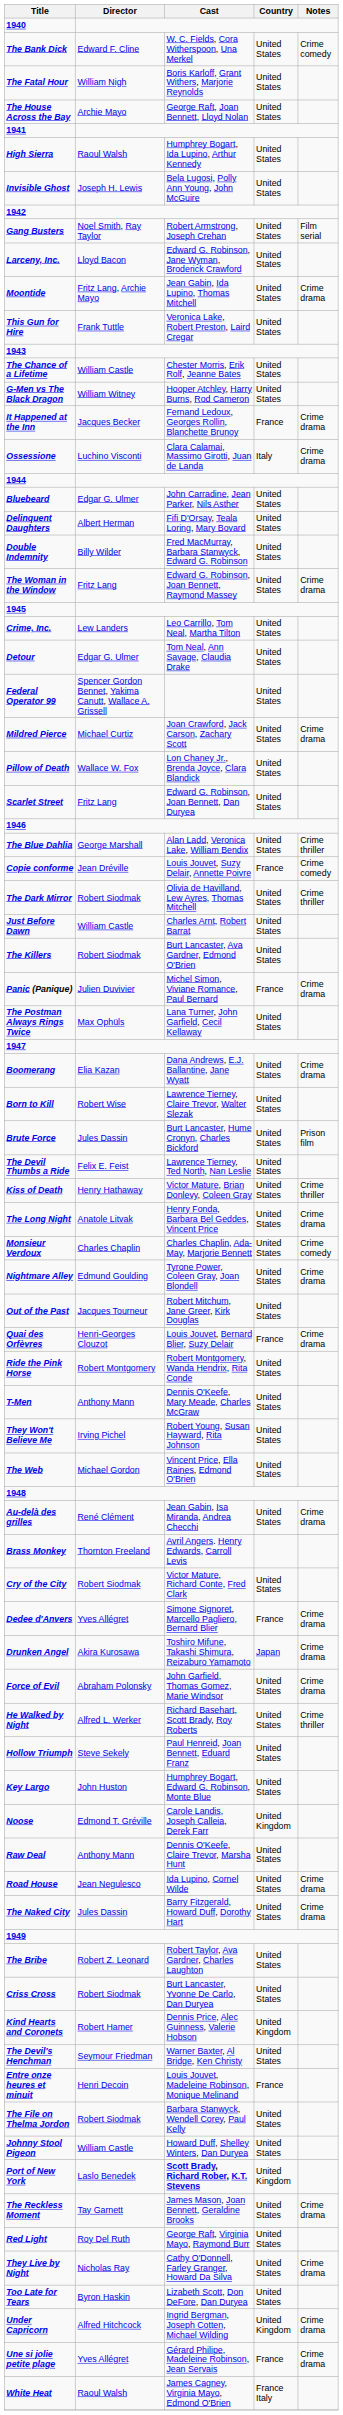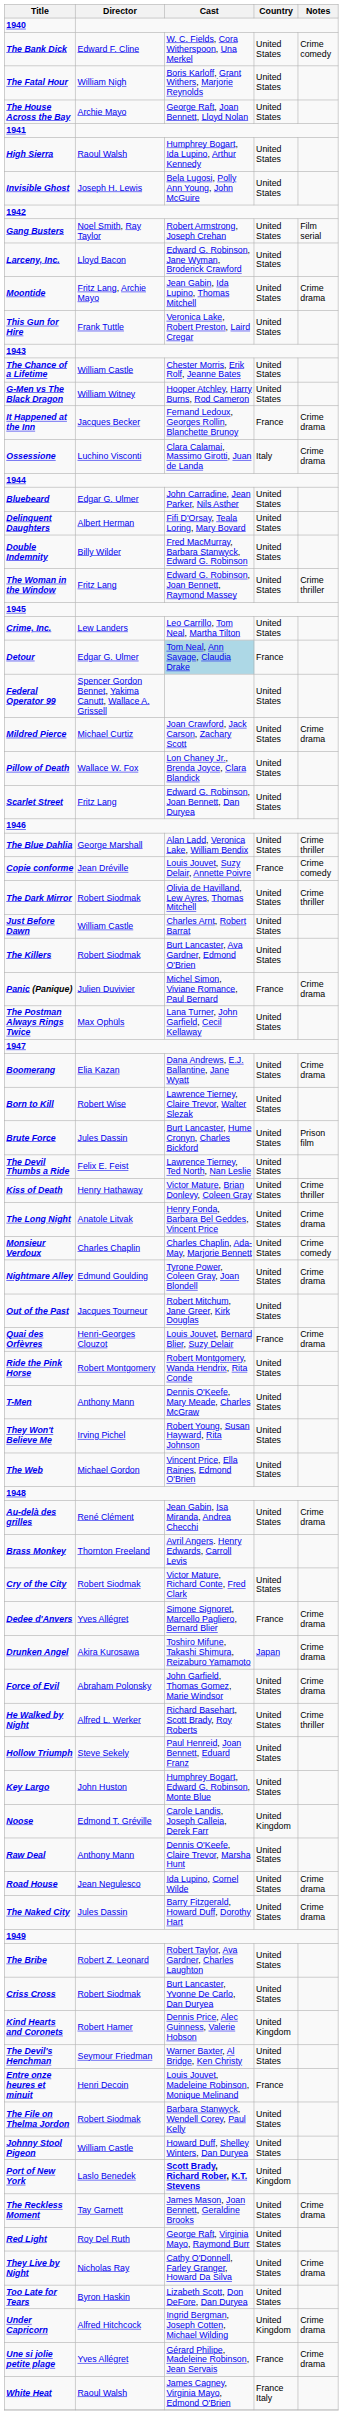 <table class="wikitable">
 <tr>
 <th>Title</th>
 <th>Director</th>
 <th>Cast</th>
 <th>Country</th>
 <th>Notes</th>
 </tr>
 <tr>
 <td><strong><a href='#'>1940</a></strong></td>
 </tr>
 <tr>
 <td><strong><em><a href='#'>The Bank Dick</a></em></strong></td>
 <td><a href='#'>Edward F. Cline</a></td>
 <td><a href='#'>W. C. Fields</a>, <a href='#'>Cora Witherspoon</a>, <a href='#'>Una Merkel</a></td>
 <td>United States</td>
 <td>Crime comedy</td>
 </tr>
 <tr>
 <td><strong><em><a href='#'>The Fatal Hour</a></em></strong></td>
 <td><a href='#'>William Nigh</a></td>
 <td><a href='#'>Boris Karloff</a>, <a href='#'>Grant Withers</a>, <a href='#'>Marjorie Reynolds</a></td>
 <td>United States</td>
 <td></td>
 </tr>
 <tr>
 <td><strong><em><a href='#'>The House Across the Bay</a></em></strong></td>
 <td><a href='#'>Archie Mayo</a></td>
 <td><a href='#'>George Raft</a>, <a href='#'>Joan Bennett</a>, <a href='#'>Lloyd Nolan</a></td>
 <td>United States</td>
 <td></td>
 </tr>
 <tr>
 <td><strong><a href='#'>1941</a></strong></td>
 </tr>
 <tr>
 <td><strong><em><a href='#'>High Sierra</a></em></strong></td>
 <td><a href='#'>Raoul Walsh</a></td>
 <td><a href='#'>Humphrey Bogart</a>, <a href='#'>Ida Lupino</a>, <a href='#'>Arthur Kennedy</a></td>
 <td>United States</td>
 <td></td>
 </tr>
 <tr>
 <td><strong><em><a href='#'>Invisible Ghost</a></em></strong></td>
 <td><a href='#'>Joseph H. Lewis</a></td>
 <td><a href='#'>Bela Lugosi</a>, <a href='#'>Polly Ann Young</a>, <a href='#'>John McGuire</a></td>
 <td>United States</td>
 <td></td>
 </tr>
 <tr>
 <td><strong><a href='#'>1942</a></strong></td>
 </tr>
 <tr>
 <td><strong><em><a href='#'>Gang Busters</a></em></strong></td>
 <td><a href='#'>Noel Smith</a>, <a href='#'>Ray Taylor</a></td>
 <td><a href='#'>Robert Armstrong</a>, <a href='#'>Joseph Crehan</a></td>
 <td>United States</td>
 <td>Film serial</td>
 </tr>
 <tr>
 <td><strong><em><a href='#'>Larceny, Inc.</a></em></strong></td>
 <td><a href='#'>Lloyd Bacon</a></td>
 <td><a href='#'>Edward G. Robinson</a>, <a href='#'>Jane Wyman</a>, <a href='#'>Broderick Crawford</a></td>
 <td>United States</td>
 <td></td>
 </tr>
 <tr>
 <td><strong><em><a href='#'>Moontide</a></em></strong></td>
 <td><a href='#'>Fritz Lang</a>, <a href='#'>Archie Mayo</a></td>
 <td><a href='#'>Jean Gabin</a>, <a href='#'>Ida Lupino</a>, <a href='#'>Thomas Mitchell</a></td>
 <td>United States</td>
 <td>Crime drama</td>
 </tr>
 <tr>
 <td><strong><em><a href='#'>This Gun for Hire</a></em></strong></td>
 <td><a href='#'>Frank Tuttle</a></td>
 <td><a href='#'>Veronica Lake</a>, <a href='#'>Robert Preston</a>, <a href='#'>Laird Cregar</a></td>
 <td>United States</td>
 <td></td>
 </tr>
 <tr>
 <td><strong><a href='#'>1943</a></strong></td>
 </tr>
 <tr>
 <td><strong><em><a href='#'>The Chance of a Lifetime</a></em></strong></td>
 <td><a href='#'>William Castle</a></td>
 <td><a href='#'>Chester Morris</a>, <a href='#'>Erik Rolf</a>, <a href='#'>Jeanne Bates</a></td>
 <td>United States</td>
 <td></td>
 </tr>
 <tr>
 <td><strong><em><a href='#'>G-Men vs The Black Dragon</a></em></strong></td>
 <td><a href='#'>William Witney</a></td>
 <td><a href='#'>Hooper Atchley</a>, <a href='#'>Harry Burns</a>, <a href='#'>Rod Cameron</a></td>
 <td>United States</td>
 <td></td>
 </tr>
 <tr>
 <td><strong><em><a href='#'>It Happened at the Inn</a></em></strong></td>
 <td><a href='#'>Jacques Becker</a></td>
 <td><a href='#'>Fernand Ledoux</a>, <a href='#'>Georges Rollin</a>, <a href='#'>Blanchette Brunoy</a></td>
 <td>France</td>
 <td>Crime drama</td>
 </tr>
 <tr>
 <td><strong><em><a href='#'>Ossessione</a></em></strong></td>
 <td><a href='#'>Luchino Visconti</a></td>
 <td><a href='#'>Clara Calamai</a>, <a href='#'>Massimo Girotti</a>, <a href='#'>Juan de Landa</a></td>
 <td>Italy</td>
 <td>Crime drama</td>
 </tr>
 <tr>
 <td><strong><a href='#'>1944</a></strong></td>
 </tr>
 <tr>
 <td><strong><em><a href='#'>Bluebeard</a></em></strong></td>
 <td><a href='#'>Edgar G. Ulmer</a></td>
 <td><a href='#'>John Carradine</a>, <a href='#'>Jean Parker</a>, <a href='#'>Nils Asther</a></td>
 <td>United States</td>
 <td></td>
 </tr>
 <tr>
 <td><strong><em><a href='#'>Delinquent Daughters</a></em></strong></td>
 <td><a href='#'>Albert Herman</a></td>
 <td><a href='#'>Fifi D'Orsay</a>, <a href='#'>Teala Loring</a>, <a href='#'>Mary Bovard</a></td>
 <td>United States</td>
 <td></td>
 </tr>
 <tr>
 <td><strong><em><a href='#'>Double Indemnity</a></em></strong></td>
 <td><a href='#'>Billy Wilder</a></td>
 <td><a href='#'>Fred MacMurray</a>, <a href='#'>Barbara Stanwyck</a>, <a href='#'>Edward G. Robinson</a></td>
 <td>United States</td>
 <td></td>
 </tr>
 <tr>
 <td><strong><em><a href='#'>The Woman in the Window</a></em></strong></td>
 <td><a href='#'>Fritz Lang</a></td>
 <td><a href='#'>Edward G. Robinson</a>, <a href='#'>Joan Bennett</a>, <a href='#'>Raymond Massey</a></td>
 <td>United States</td>
-<td>Crime drama</td>
+<td>Crime thriller</td>
 </tr>
 <tr>
 <td><strong><a href='#'>1945</a></strong></td>
 </tr>
 <tr>
 <td><strong><em><a href='#'>Crime, Inc.</a></em></strong></td>
 <td><a href='#'>Lew Landers</a></td>
 <td><a href='#'>Leo Carrillo</a>, <a href='#'>Tom Neal</a>, <a href='#'>Martha Tilton</a></td>
 <td>United States</td>
 <td></td>
 </tr>
 <tr>
 <td><strong><em><a href='#'>Detour</a></em></strong></td>
 <td><a href='#'>Edgar G. Ulmer</a></td>
-<td><a href='#'>Tom Neal</a>, <a href='#'>Ann Savage</a>, <a href='#'>Claudia Drake</a></td>
-<td>United States</td>
+<td style="background: lightblue;"><a href='#'>Tom Neal</a>, <a href='#'>Ann Savage</a>, <a href='#'>Claudia Drake</a></td>
+<td>France</td>
 <td></td>
 </tr>
 <tr>
 <td><strong><em><a href='#'>Federal Operator 99</a></em></strong></td>
 <td><a href='#'>Spencer Gordon Bennet</a>, <a href='#'>Yakima Canutt</a>, <a href='#'>Wallace A. Grissell</a></td>
 <td></td>
 <td>United States</td>
 <td></td>
 </tr>
 <tr>
 <td><strong><em><a href='#'>Mildred Pierce</a></em></strong></td>
 <td><a href='#'>Michael Curtiz</a></td>
 <td><a href='#'>Joan Crawford</a>, <a href='#'>Jack Carson</a>, <a href='#'>Zachary Scott</a></td>
 <td>United States</td>
 <td>Crime drama</td>
 </tr>
 <tr>
 <td><strong><em><a href='#'>Pillow of Death</a></em></strong></td>
 <td><a href='#'>Wallace W. Fox</a></td>
 <td><a href='#'>Lon Chaney Jr.</a>, <a href='#'>Brenda Joyce</a>, <a href='#'>Clara Blandick</a></td>
 <td>United States</td>
 <td></td>
 </tr>
 <tr>
 <td><strong><em><a href='#'>Scarlet Street</a></em></strong></td>
 <td><a href='#'>Fritz Lang</a></td>
 <td><a href='#'>Edward G. Robinson</a>, <a href='#'>Joan Bennett</a>, <a href='#'>Dan Duryea</a></td>
 <td>United States</td>
 <td></td>
 </tr>
 <tr>
 <td><strong><a href='#'>1946</a></strong></td>
 </tr>
 <tr>
 <td><strong><em><a href='#'>The Blue Dahlia</a></em></strong></td>
 <td><a href='#'>George Marshall</a></td>
 <td><a href='#'>Alan Ladd</a>, <a href='#'>Veronica Lake</a>, <a href='#'>William Bendix</a></td>
 <td>United States</td>
 <td>Crime thriller</td>
 </tr>
 <tr>
 <td><strong><em><a href='#'>Copie conforme</a></em></strong></td>
 <td><a href='#'>Jean Dréville</a></td>
 <td><a href='#'>Louis Jouvet</a>, <a href='#'>Suzy Delair</a>, <a href='#'>Annette Poivre</a></td>
 <td>France</td>
 <td>Crime comedy</td>
 </tr>
 <tr>
 <td><strong><em><a href='#'>The Dark Mirror</a></em></strong></td>
 <td><a href='#'>Robert Siodmak</a></td>
 <td><a href='#'>Olivia de Havilland</a>, <a href='#'>Lew Ayres</a>, <a href='#'>Thomas Mitchell</a></td>
 <td>United States</td>
 <td>Crime thriller</td>
 </tr>
 <tr>
 <td><strong><em><a href='#'>Just Before Dawn</a></em></strong></td>
 <td><a href='#'>William Castle</a></td>
 <td><a href='#'>Charles Arnt</a>, <a href='#'>Robert Barrat</a></td>
 <td>United States</td>
 <td></td>
 </tr>
 <tr>
 <td><strong><em><a href='#'>The Killers</a></em></strong></td>
 <td><a href='#'>Robert Siodmak</a></td>
 <td><a href='#'>Burt Lancaster</a>, <a href='#'>Ava Gardner</a>, <a href='#'>Edmond O'Brien</a></td>
 <td>United States</td>
 <td></td>
 </tr>
 <tr>
 <td><strong><em><a href='#'>Panic</a> (Panique)</em></strong></td>
 <td><a href='#'>Julien Duvivier</a></td>
 <td><a href='#'>Michel Simon</a>, <a href='#'>Viviane Romance</a>, <a href='#'>Paul Bernard</a></td>
 <td>France</td>
 <td>Crime drama</td>
 </tr>
 <tr>
 <td><strong><em><a href='#'>The Postman Always Rings Twice</a></em></strong></td>
 <td><a href='#'>Max Ophüls</a></td>
 <td><a href='#'>Lana Turner</a>, <a href='#'>John Garfield</a>, <a href='#'>Cecil Kellaway</a></td>
 <td>United States</td>
 <td></td>
 </tr>
 <tr>
 <td><strong><a href='#'>1947</a></strong></td>
 </tr>
 <tr>
 <td><strong><em><a href='#'>Boomerang</a></em></strong></td>
 <td><a href='#'>Elia Kazan</a></td>
 <td><a href='#'>Dana Andrews</a>, <a href='#'>E.J. Ballantine</a>, <a href='#'>Jane Wyatt</a></td>
 <td>United States</td>
 <td>Crime drama</td>
 </tr>
 <tr>
 <td><strong><em><a href='#'>Born to Kill</a></em></strong></td>
 <td><a href='#'>Robert Wise</a></td>
 <td><a href='#'>Lawrence Tierney</a>, <a href='#'>Claire Trevor</a>, <a href='#'>Walter Slezak</a></td>
 <td>United States</td>
 <td></td>
 </tr>
 <tr>
 <td><strong><em><a href='#'>Brute Force</a></em></strong></td>
 <td><a href='#'>Jules Dassin</a></td>
 <td><a href='#'>Burt Lancaster</a>, <a href='#'>Hume Cronyn</a>, <a href='#'>Charles Bickford</a></td>
 <td>United States</td>
 <td>Prison film</td>
 </tr>
 <tr>
 <td><strong><em><a href='#'>The Devil Thumbs a Ride</a></em></strong></td>
 <td><a href='#'>Felix E. Feist</a></td>
 <td><a href='#'>Lawrence Tierney</a>, <a href='#'>Ted North</a>, <a href='#'>Nan Leslie</a></td>
 <td>United States</td>
 <td></td>
 </tr>
 <tr>
 <td><strong><em><a href='#'>Kiss of Death</a></em></strong></td>
 <td><a href='#'>Henry Hathaway</a></td>
 <td><a href='#'>Victor Mature</a>, <a href='#'>Brian Donlevy</a>, <a href='#'>Coleen Gray</a></td>
 <td>United States</td>
 <td>Crime thriller</td>
 </tr>
 <tr>
 <td><strong><em><a href='#'>The Long Night</a></em></strong></td>
 <td><a href='#'>Anatole Litvak</a></td>
 <td><a href='#'>Henry Fonda</a>, <a href='#'>Barbara Bel Geddes</a>, <a href='#'>Vincent Price</a></td>
 <td>United States</td>
 <td>Crime drama</td>
 </tr>
 <tr>
 <td><strong><em><a href='#'>Monsieur Verdoux</a></em></strong></td>
 <td><a href='#'>Charles Chaplin</a></td>
 <td><a href='#'>Charles Chaplin</a>, <a href='#'>Ada-May</a>, <a href='#'>Marjorie Bennett</a></td>
 <td>United States</td>
 <td>Crime comedy</td>
 </tr>
 <tr>
 <td><strong><em><a href='#'>Nightmare Alley</a></em></strong></td>
 <td><a href='#'>Edmund Goulding</a></td>
 <td><a href='#'>Tyrone Power</a>, <a href='#'>Coleen Gray</a>, <a href='#'>Joan Blondell</a></td>
 <td>United States</td>
 <td>Crime drama</td>
 </tr>
 <tr>
 <td><strong><em><a href='#'>Out of the Past</a></em></strong></td>
 <td><a href='#'>Jacques Tourneur</a></td>
 <td><a href='#'>Robert Mitchum</a>, <a href='#'>Jane Greer</a>, <a href='#'>Kirk Douglas</a></td>
 <td>United States</td>
 <td></td>
 </tr>
 <tr>
 <td><strong><em><a href='#'>Quai des Orfèvres</a></em></strong></td>
 <td><a href='#'>Henri-Georges Clouzot</a></td>
 <td><a href='#'>Louis Jouvet</a>, <a href='#'>Bernard Blier</a>, <a href='#'>Suzy Delair</a></td>
 <td>France</td>
 <td>Crime drama</td>
 </tr>
 <tr>
 <td><strong><em><a href='#'>Ride the Pink Horse</a></em></strong></td>
 <td><a href='#'>Robert Montgomery</a></td>
 <td><a href='#'>Robert Montgomery</a>, <a href='#'>Wanda Hendrix</a>, <a href='#'>Rita Conde</a></td>
 <td>United States</td>
 <td></td>
 </tr>
 <tr>
 <td><strong><em><a href='#'>T-Men</a></em></strong></td>
 <td><a href='#'>Anthony Mann</a></td>
 <td><a href='#'>Dennis O'Keefe</a>, <a href='#'>Mary Meade</a>, <a href='#'>Charles McGraw</a></td>
 <td>United States</td>
 <td></td>
 </tr>
 <tr>
 <td><strong><em><a href='#'>They Won't Believe Me</a></em></strong></td>
 <td><a href='#'>Irving Pichel</a></td>
 <td><a href='#'>Robert Young</a>, <a href='#'>Susan Hayward</a>, <a href='#'>Rita Johnson</a></td>
 <td>United States</td>
 <td></td>
 </tr>
 <tr>
 <td><strong><em><a href='#'>The Web</a></em></strong></td>
 <td><a href='#'>Michael Gordon</a></td>
 <td><a href='#'>Vincent Price</a>, <a href='#'>Ella Raines</a>, <a href='#'>Edmond O'Brien</a></td>
 <td>United States</td>
 <td></td>
 </tr>
 <tr>
 <td><strong><a href='#'>1948</a></strong></td>
 </tr>
 <tr>
 <td><strong><em><a href='#'>Au-delà des grilles</a></em></strong></td>
 <td><a href='#'>René Clément</a></td>
 <td><a href='#'>Jean Gabin</a>, <a href='#'>Isa Miranda</a>, <a href='#'>Andrea Checchi</a></td>
 <td>United States</td>
 <td>Crime drama</td>
 </tr>
 <tr>
 <td><strong><em><a href='#'>Brass Monkey</a></em></strong></td>
 <td><a href='#'>Thornton Freeland</a></td>
 <td><a href='#'>Avril Angers</a>. <a href='#'>Henry Edwards</a>, <a href='#'>Carroll Levis</a></td>
 <td></td>
 <td></td>
 </tr>
 <tr>
 <td><strong><em><a href='#'>Cry of the City</a></em></strong></td>
 <td><a href='#'>Robert Siodmak</a></td>
 <td><a href='#'>Victor Mature</a>, <a href='#'>Richard Conte</a>, <a href='#'>Fred Clark</a></td>
 <td>United States</td>
 <td></td>
 </tr>
 <tr>
 <td><strong><em><a href='#'>Dedee d'Anvers</a></em></strong></td>
 <td><a href='#'>Yves Allégret</a></td>
 <td><a href='#'>Simone Signoret</a>, <a href='#'>Marcello Pagliero</a>, <a href='#'>Bernard Blier</a></td>
 <td>France</td>
 <td>Crime drama</td>
 </tr>
 <tr>
 <td><strong><em><a href='#'>Drunken Angel</a></em></strong></td>
 <td><a href='#'>Akira Kurosawa</a></td>
 <td><a href='#'>Toshiro Mifune</a>, <a href='#'>Takashi Shimura</a>, <a href='#'>Reizaburo Yamamoto</a></td>
 <td><a href='#'>Japan</a></td>
 <td>Crime drama</td>
 </tr>
 <tr>
 <td><strong><em><a href='#'>Force of Evil</a></em></strong></td>
 <td><a href='#'>Abraham Polonsky</a></td>
 <td><a href='#'>John Garfield</a>, <a href='#'>Thomas Gomez</a>, <a href='#'>Marie Windsor</a></td>
 <td>United States</td>
 <td>Crime drama</td>
 </tr>
 <tr>
 <td><strong><em><a href='#'>He Walked by Night</a></em></strong></td>
 <td><a href='#'>Alfred L. Werker</a></td>
 <td><a href='#'>Richard Basehart</a>, <a href='#'>Scott Brady</a>, <a href='#'>Roy Roberts</a></td>
 <td>United States</td>
 <td>Crime thriller</td>
 </tr>
 <tr>
 <td><strong><em><a href='#'>Hollow Triumph</a></em></strong></td>
 <td><a href='#'>Steve Sekely</a></td>
 <td><a href='#'>Paul Henreid</a>, <a href='#'>Joan Bennett</a>, <a href='#'>Eduard Franz</a></td>
 <td>United States</td>
 <td></td>
 </tr>
 <tr>
 <td><strong><em><a href='#'>Key Largo</a></em></strong></td>
 <td><a href='#'>John Huston</a></td>
 <td><a href='#'>Humphrey Bogart</a>, <a href='#'>Edward G. Robinson</a>, <a href='#'>Monte Blue</a></td>
 <td>United States</td>
 <td></td>
 </tr>
 <tr>
 <td><strong><em><a href='#'>Noose</a></em></strong></td>
 <td><a href='#'>Edmond T. Gréville</a></td>
 <td><a href='#'>Carole Landis</a>, <a href='#'>Joseph Calleia</a>, <a href='#'>Derek Farr</a></td>
 <td>United Kingdom</td>
 <td></td>
 </tr>
 <tr>
 <td><strong><em><a href='#'>Raw Deal</a></em></strong></td>
 <td><a href='#'>Anthony Mann</a></td>
 <td><a href='#'>Dennis O'Keefe</a>, <a href='#'>Claire Trevor</a>, <a href='#'>Marsha Hunt</a></td>
 <td>United States</td>
 <td></td>
 </tr>
 <tr>
 <td><strong><em><a href='#'>Road House</a></em></strong></td>
 <td><a href='#'>Jean Negulesco</a></td>
 <td><a href='#'>Ida Lupino</a>, <a href='#'>Cornel Wilde</a></td>
 <td>United States</td>
 <td>Crime drama</td>
 </tr>
 <tr>
 <td><strong><em><a href='#'>The Naked City</a></em></strong></td>
 <td><a href='#'>Jules Dassin</a></td>
 <td><a href='#'>Barry Fitzgerald</a>, <a href='#'>Howard Duff</a>, <a href='#'>Dorothy Hart</a></td>
 <td>United States</td>
 <td>Crime drama</td>
 </tr>
 <tr>
 <td><strong><a href='#'>1949</a></strong></td>
 </tr>
 <tr>
 <td><strong><em><a href='#'>The Bribe</a></em></strong></td>
 <td><a href='#'>Robert Z. Leonard</a></td>
 <td><a href='#'>Robert Taylor</a>, <a href='#'>Ava Gardner</a>, <a href='#'>Charles Laughton</a></td>
 <td>United States</td>
 <td></td>
 </tr>
 <tr>
 <td><strong><em><a href='#'>Criss Cross</a></em></strong></td>
 <td><a href='#'>Robert Siodmak</a></td>
 <td><a href='#'>Burt Lancaster</a>, <a href='#'>Yvonne De Carlo</a>, <a href='#'>Dan Duryea</a></td>
 <td>United States</td>
 <td></td>
 </tr>
 <tr>
 <td><strong><em><a href='#'>Kind Hearts and Coronets</a></em></strong></td>
 <td><a href='#'>Robert Hamer</a></td>
 <td><a href='#'>Dennis Price</a>, <a href='#'>Alec Guinness</a>, <a href='#'>Valerie Hobson</a></td>
 <td>United Kingdom</td>
 <td></td>
 </tr>
 <tr>
 <td><strong><em><a href='#'>The Devil's Henchman</a></em></strong></td>
 <td><a href='#'>Seymour Friedman</a></td>
 <td><a href='#'>Warner Baxter</a>, <a href='#'>Al Bridge</a>, <a href='#'>Ken Christy</a></td>
 <td>United States</td>
 <td></td>
 </tr>
 <tr>
 <td><strong><em><a href='#'>Entre onze heures et minuit</a></em></strong></td>
 <td><a href='#'>Henri Decoin</a></td>
 <td><a href='#'>Louis Jouvet</a>, <a href='#'>Madeleine Robinson</a>, <a href='#'>Monique Melinand</a></td>
 <td>France</td>
 <td></td>
 </tr>
 <tr>
 <td><strong><em><a href='#'>The File on Thelma Jordon</a></em></strong></td>
 <td><a href='#'>Robert Siodmak</a></td>
 <td><a href='#'>Barbara Stanwyck</a>, <a href='#'>Wendell Corey</a>, <a href='#'>Paul Kelly</a></td>
 <td>United States</td>
 <td></td>
 </tr>
 <tr>
 <td><strong><em><a href='#'>Johnny Stool Pigeon</a></em></strong></td>
 <td><a href='#'>William Castle</a></td>
 <td><a href='#'>Howard Duff</a>, <a href='#'>Shelley Winters</a>, <a href='#'>Dan Duryea</a></td>
 <td>United States</td>
 <td></td>
 </tr>
 <tr>
 <td><strong><em><a href='#'>Port of New York</a></em></strong></td>
 <td><a href='#'>Laslo Benedek</a></td>
 <td><strong><a href='#'>Scott Brady</a>, <a href='#'>Richard Rober</a>, <a href='#'>K.T. Stevens</a></strong></td>
 <td>United Kingdom</td>
 <td></td>
 </tr>
 <tr>
 <td><strong><em><a href='#'>The Reckless Moment</a></em></strong></td>
 <td><a href='#'>Tay Garnett</a></td>
 <td><a href='#'>James Mason</a>, <a href='#'>Joan Bennett</a>, <a href='#'>Geraldine Brooks</a></td>
 <td>United States</td>
 <td>Crime drama</td>
 </tr>
 <tr>
 <td><strong><em><a href='#'>Red Light</a></em></strong></td>
 <td><a href='#'>Roy Del Ruth</a></td>
 <td><a href='#'>George Raft</a>, <a href='#'>Virginia Mayo</a>, <a href='#'>Raymond Burr</a></td>
 <td>United States</td>
 <td></td>
 </tr>
 <tr>
 <td><strong><em><a href='#'>They Live by Night</a></em></strong></td>
 <td><a href='#'>Nicholas Ray</a></td>
 <td><a href='#'>Cathy O'Donnell</a>, <a href='#'>Farley Granger</a>, <a href='#'>Howard Da Silva</a></td>
 <td>United States</td>
 <td>Crime drama</td>
 </tr>
 <tr>
 <td><strong><em><a href='#'>Too Late for Tears</a></em></strong></td>
 <td><a href='#'>Byron Haskin</a></td>
 <td><a href='#'>Lizabeth Scott</a>, <a href='#'>Don DeFore</a>, <a href='#'>Dan Duryea</a></td>
 <td>United States</td>
 <td></td>
 </tr>
 <tr>
 <td><strong><em><a href='#'>Under Capricorn</a></em></strong></td>
 <td><a href='#'>Alfred Hitchcock</a></td>
 <td><a href='#'>Ingrid Bergman</a>, <a href='#'>Joseph Cotten</a>, <a href='#'>Michael Wilding</a></td>
 <td>United Kingdom</td>
 <td>Crime drama</td>
 </tr>
 <tr>
 <td><strong><em><a href='#'>Une si jolie petite plage</a></em></strong></td>
 <td><a href='#'>Yves Allégret</a></td>
 <td><a href='#'>Gérard Philipe</a>, <a href='#'>Madeleine Robinson</a>, <a href='#'>Jean Servais</a></td>
 <td>France</td>
 <td>Crime drama</td>
 </tr>
 <tr>
 <td><strong><em><a href='#'>White Heat</a></em></strong></td>
 <td><a href='#'>Raoul Walsh</a></td>
 <td><a href='#'>James Cagney</a>, <a href='#'>Virginia Mayo</a>, <a href='#'>Edmond O'Brien</a></td>
 <td>France<br>Italy</td>
 <td></td>
 </tr>
 <tr>
 </tr>
 </table>
